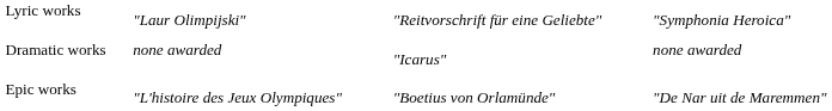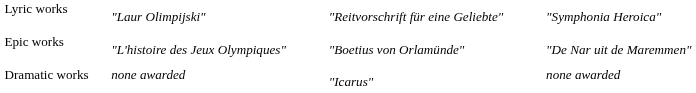 <table style="width:100%" >
 <tr>
 <td>Lyric works</td>
 <td><br><em>"Laur Olimpijski"</em></td>
 <td><br><em>"Reitvorschrift für eine Geliebte"</em></td>
 <td><br><em>"Symphonia Heroica"</em></td>
 </tr>
 <tr>
+<td>Epic works</td>
+<td><br><em>"L'histoire des Jeux Olympiques"</em></td>
+<td><br><em>"Boetius von Orlamünde"</em></td>
+<td><br><em>"De Nar uit de Maremmen"</em></td>
+</tr>
+<tr>
 <td>Dramatic works</td>
 <td><em>none awarded</em></td>
 <td><br><em>"Icarus"</em></td>
 <td><em>none awarded</em></td>
 </tr>
-<tr>
-<td>Epic works</td>
-<td><br><em>"L'histoire des Jeux Olympiques"</em></td>
-<td><br><em>"Boetius von Orlamünde"</em></td>
-<td><br><em>"De Nar uit de Maremmen"</em></td>
-</tr>
 </table>
